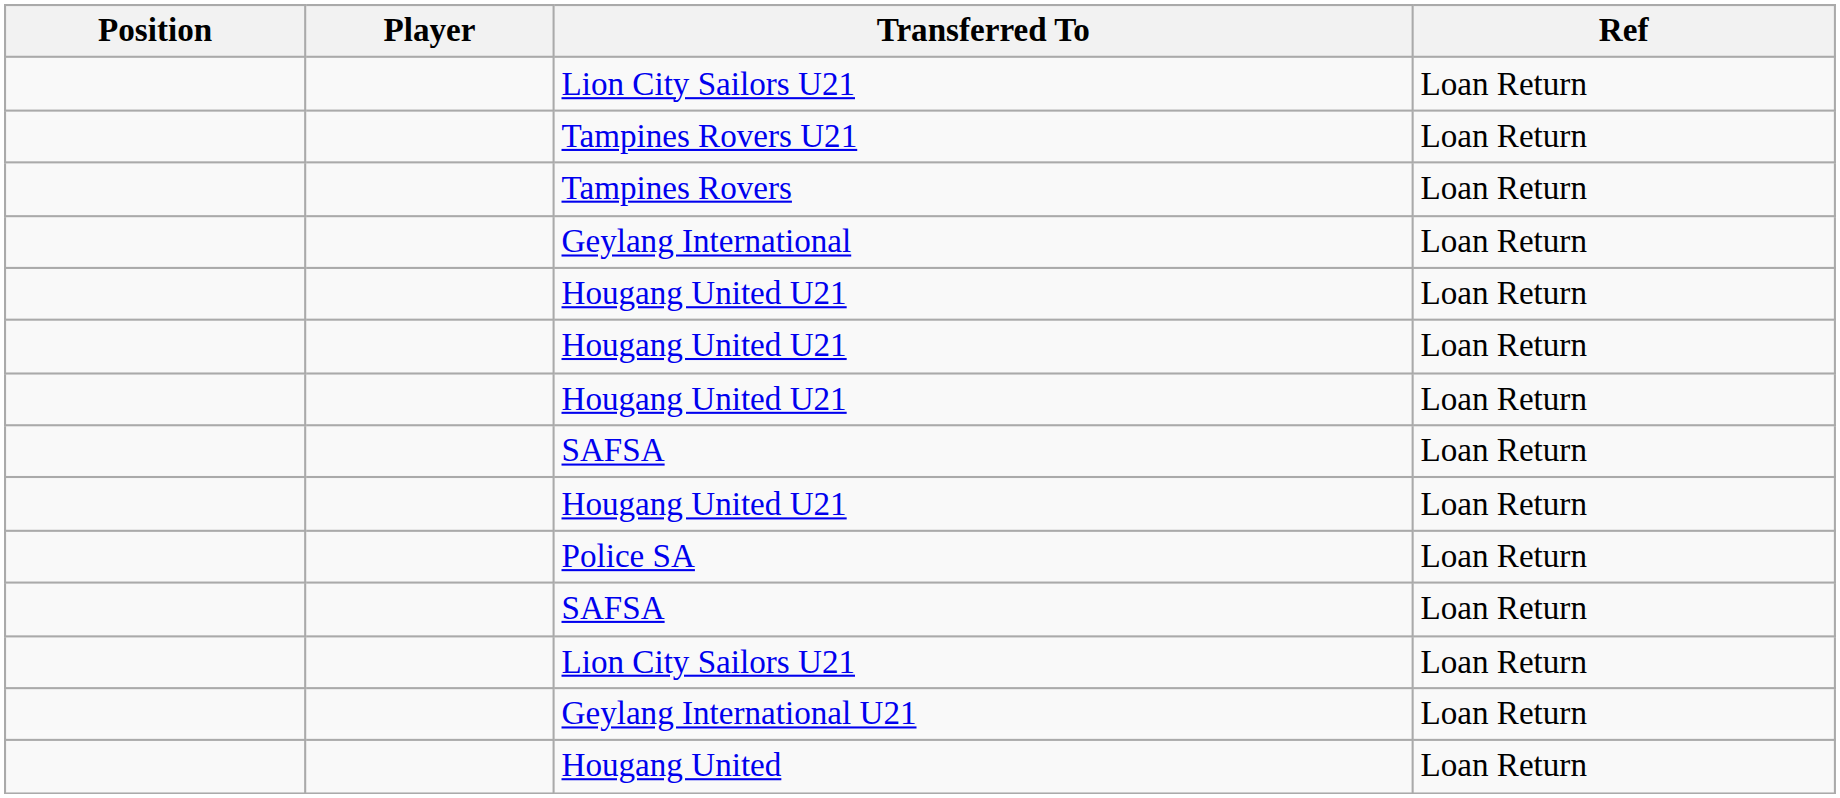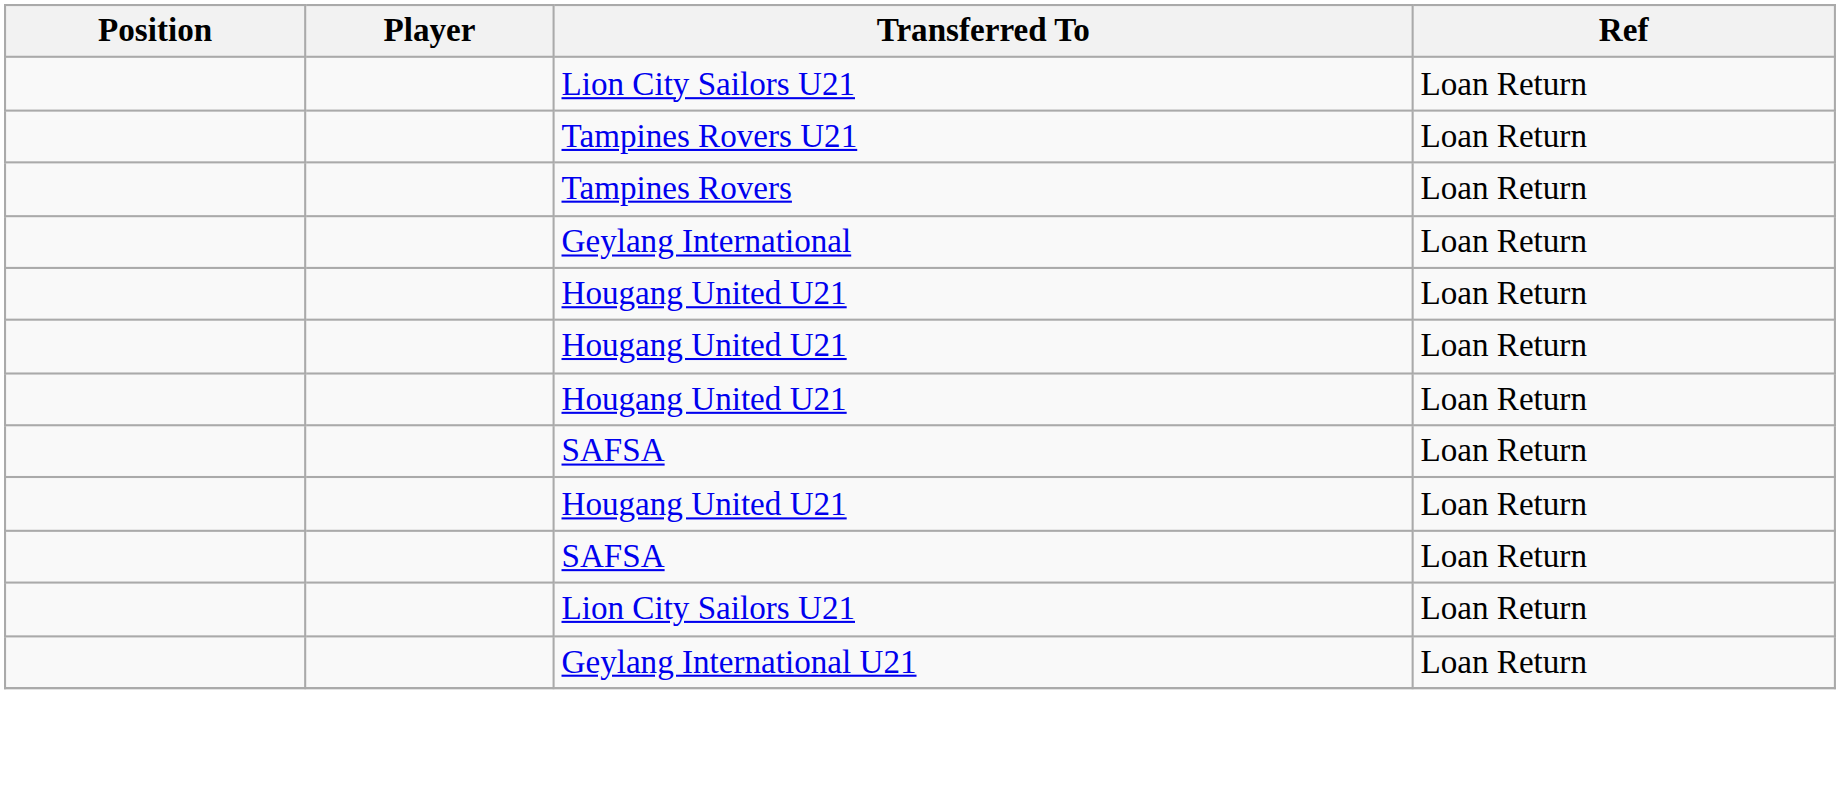 <table class="wikitable sortable" style="width:70%; text-align:center; font-size:100%; text-align:left;">
 <tr>
 <th><strong>Position</strong></th>
 <th><strong>Player</strong></th>
 <th><strong>Transferred To</strong></th>
 <th><strong>Ref</strong></th>
 </tr>
 <tr>
 <td></td>
 <td></td>
 <td> <a href='#'>Lion City Sailors U21</a></td>
 <td>Loan Return</td>
 </tr>
 <tr>
 <td></td>
 <td></td>
 <td>  <a href='#'>Tampines Rovers U21</a></td>
 <td>Loan Return</td>
 </tr>
 <tr>
 <td></td>
 <td></td>
 <td> <a href='#'>Tampines Rovers</a></td>
 <td>Loan Return </td>
 </tr>
 <tr>
 <td></td>
 <td></td>
 <td> <a href='#'>Geylang International</a></td>
 <td>Loan Return </td>
 </tr>
 <tr>
 <td></td>
 <td></td>
 <td> <a href='#'>Hougang United U21</a></td>
 <td>Loan Return </td>
 </tr>
 <tr>
 <td></td>
 <td></td>
 <td> <a href='#'>Hougang United U21</a></td>
 <td>Loan Return </td>
 </tr>
 <tr>
 <td></td>
 <td></td>
 <td> <a href='#'>Hougang United U21</a></td>
 <td>Loan Return </td>
 </tr>
 <tr>
 <td></td>
 <td></td>
 <td> <a href='#'>SAFSA</a></td>
 <td>Loan Return</td>
 </tr>
 <tr>
 <td></td>
 <td></td>
 <td> <a href='#'>Hougang United U21</a></td>
 <td>Loan Return</td>
 </tr>
 <tr>
 <td></td>
 <td></td>
-<td> <a href='#'>Police SA</a></td>
-<td>Loan Return </td>
-</tr>
-<tr>
-<td></td>
-<td></td>
 <td> <a href='#'>SAFSA</a></td>
 <td>Loan Return  </td>
 </tr>
 <tr>
 <td></td>
 <td></td>
 <td> <a href='#'>Lion City Sailors U21</a></td>
 <td>Loan Return </td>
 </tr>
 <tr>
 <td></td>
 <td></td>
 <td> <a href='#'>Geylang International U21</a></td>
 <td>Loan Return</td>
 </tr>
 <tr>
-<td></td>
-<td></td>
-<td> <a href='#'>Hougang United</a></td>
-<td>Loan Return </td>
-</tr>
-<tr>
 </tr>
 </table>
